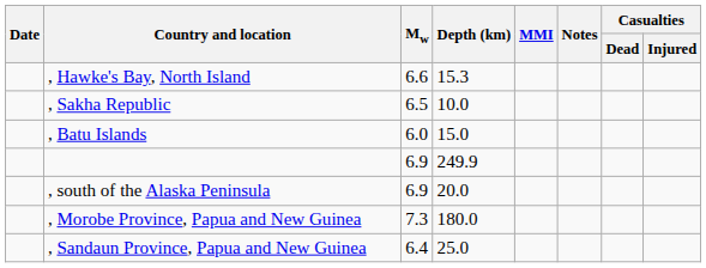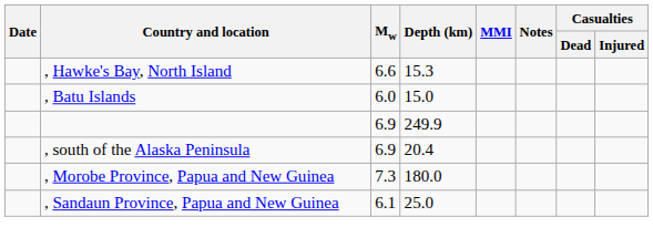 <table class="wikitable sortable sort-under" style="border:1px black; margin-left:1em;">
 <tr>
 <th rowspan="2"><small>Date</small></th>
 <th rowspan="2" style="width: 310px"><small>Country and location</small></th>
 <th rowspan="2"><small>M<sub>w</sub></small></th>
 <th rowspan="2"><small>Depth (km)</small></th>
 <th rowspan="2"><small><a href='#'>MMI</a></small></th>
 <th rowspan="2" class="unsortable"><small>Notes</small></th>
 <th colspan="2"><small>Casualties</small></th>
 </tr>
 <tr>
 <th><small>Dead</small></th>
 <th><small>Injured</small></th>
 </tr>
 <tr>
 <td></td>
 <td>, <a href='#'>Hawke's Bay</a>, <a href='#'>North Island</a></td>
 <td>6.6</td>
 <td>15.3</td>
-<td></td>
-<td></td>
-<td></td>
-<td></td>
-</tr>
-<tr>
-<td></td>
-<td>, <a href='#'>Sakha Republic</a></td>
-<td>6.5</td>
-<td>10.0</td>
 <td></td>
 <td></td>
 <td></td>
 <td></td>
 </tr>
 <tr>
 <td></td>
 <td>, <a href='#'>Batu Islands</a></td>
 <td>6.0</td>
 <td>15.0</td>
 <td></td>
 <td></td>
 <td></td>
 <td></td>
 </tr>
 <tr>
 <td></td>
 <td></td>
 <td>6.9</td>
 <td>249.9</td>
 <td></td>
 <td></td>
 <td></td>
 <td></td>
 </tr>
 <tr>
 <td></td>
 <td>, south of the <a href='#'>Alaska Peninsula</a></td>
 <td>6.9</td>
-<td>20.0</td>
+<td>20.4</td>
 <td></td>
 <td></td>
 <td></td>
 <td></td>
 </tr>
 <tr>
 <td></td>
 <td>, <a href='#'>Morobe Province</a>, <a href='#'>Papua and New Guinea</a></td>
 <td>7.3</td>
 <td>180.0</td>
 <td></td>
 <td></td>
 <td></td>
 <td></td>
 </tr>
 <tr>
 <td></td>
 <td>, <a href='#'>Sandaun Province</a>, <a href='#'>Papua and New Guinea</a></td>
-<td>6.4</td>
+<td>6.1</td>
 <td>25.0</td>
 <td></td>
 <td></td>
 <td></td>
 <td></td>
 </tr>
 </table>
